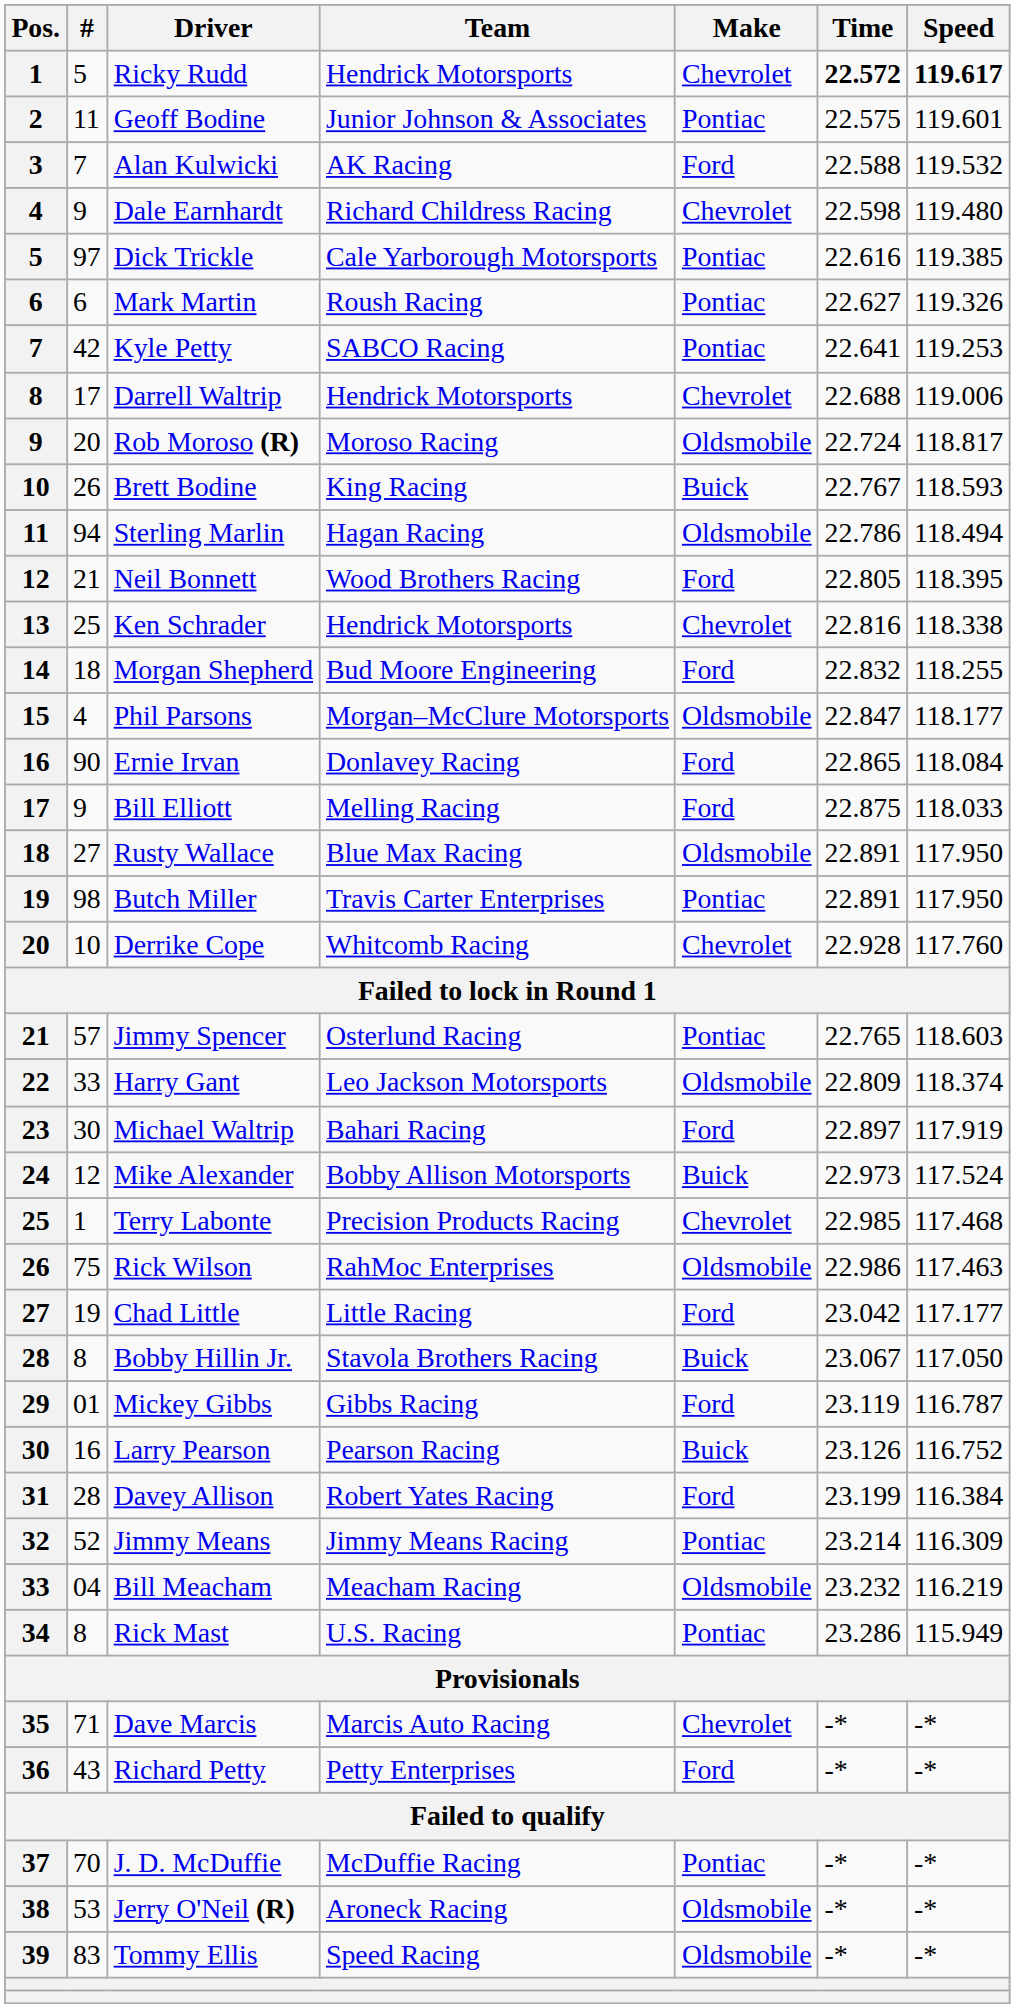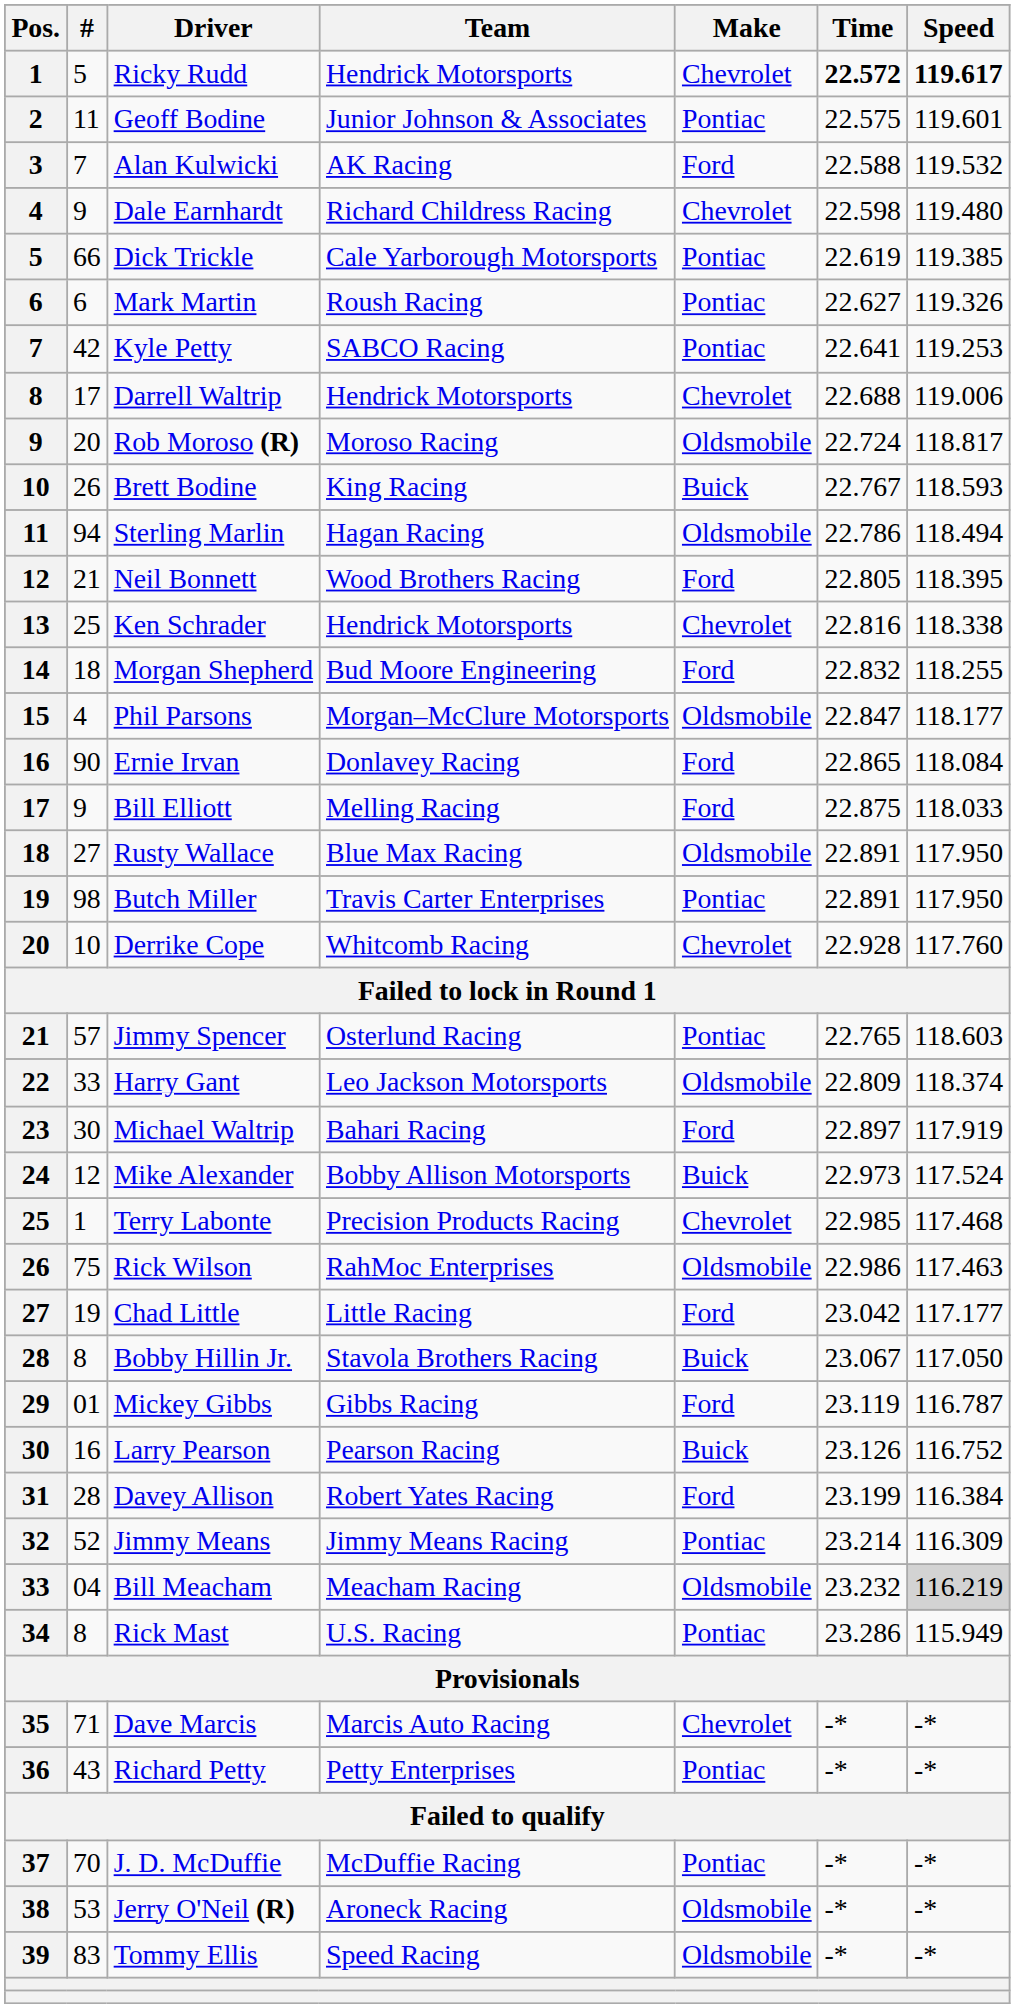 <table class="wikitable" style="font-size:95%">
 <tr>
 <th>Pos.</th>
 <th>#</th>
 <th>Driver</th>
 <th>Team</th>
 <th>Make</th>
 <th>Time</th>
 <th>Speed</th>
 </tr>
 <tr>
 <th>1</th>
 <td>5</td>
 <td><a href='#'>Ricky Rudd</a></td>
 <td><a href='#'>Hendrick Motorsports</a></td>
 <td><a href='#'>Chevrolet</a></td>
 <td><strong>22.572</strong></td>
 <td><strong>119.617</strong></td>
 </tr>
 <tr>
 <th>2</th>
 <td>11</td>
 <td><a href='#'>Geoff Bodine</a></td>
 <td><a href='#'>Junior Johnson & Associates</a></td>
 <td><a href='#'>Pontiac</a></td>
 <td>22.575</td>
 <td>119.601</td>
 </tr>
 <tr>
 <th>3</th>
 <td>7</td>
 <td><a href='#'>Alan Kulwicki</a></td>
 <td><a href='#'>AK Racing</a></td>
 <td><a href='#'>Ford</a></td>
 <td>22.588</td>
 <td>119.532</td>
 </tr>
 <tr>
 <th>4</th>
 <td>9</td>
 <td><a href='#'>Dale Earnhardt</a></td>
 <td><a href='#'>Richard Childress Racing</a></td>
 <td><a href='#'>Chevrolet</a></td>
 <td>22.598</td>
 <td>119.480</td>
 </tr>
 <tr>
 <th>5</th>
-<td>97</td>
+<td>66</td>
 <td><a href='#'>Dick Trickle</a></td>
 <td><a href='#'>Cale Yarborough Motorsports</a></td>
 <td><a href='#'>Pontiac</a></td>
-<td>22.616</td>
+<td>22.619</td>
 <td>119.385</td>
 </tr>
 <tr>
 <th>6</th>
 <td>6</td>
 <td><a href='#'>Mark Martin</a></td>
 <td><a href='#'>Roush Racing</a></td>
 <td><a href='#'>Pontiac</a></td>
 <td>22.627</td>
 <td>119.326</td>
 </tr>
 <tr>
 <th>7</th>
 <td>42</td>
 <td><a href='#'>Kyle Petty</a></td>
 <td><a href='#'>SABCO Racing</a></td>
 <td><a href='#'>Pontiac</a></td>
 <td>22.641</td>
 <td>119.253</td>
 </tr>
 <tr>
 <th>8</th>
 <td>17</td>
 <td><a href='#'>Darrell Waltrip</a></td>
 <td><a href='#'>Hendrick Motorsports</a></td>
 <td><a href='#'>Chevrolet</a></td>
 <td>22.688</td>
 <td>119.006</td>
 </tr>
 <tr>
 <th>9</th>
 <td>20</td>
 <td><a href='#'>Rob Moroso</a> <strong>(R)</strong></td>
 <td><a href='#'>Moroso Racing</a></td>
 <td><a href='#'>Oldsmobile</a></td>
 <td>22.724</td>
 <td>118.817</td>
 </tr>
 <tr>
 <th>10</th>
 <td>26</td>
 <td><a href='#'>Brett Bodine</a></td>
 <td><a href='#'>King Racing</a></td>
 <td><a href='#'>Buick</a></td>
 <td>22.767</td>
 <td>118.593</td>
 </tr>
 <tr>
 <th>11</th>
 <td>94</td>
 <td><a href='#'>Sterling Marlin</a></td>
 <td><a href='#'>Hagan Racing</a></td>
 <td><a href='#'>Oldsmobile</a></td>
 <td>22.786</td>
 <td>118.494</td>
 </tr>
 <tr>
 <th>12</th>
 <td>21</td>
 <td><a href='#'>Neil Bonnett</a></td>
 <td><a href='#'>Wood Brothers Racing</a></td>
 <td><a href='#'>Ford</a></td>
 <td>22.805</td>
 <td>118.395</td>
 </tr>
 <tr>
 <th>13</th>
 <td>25</td>
 <td><a href='#'>Ken Schrader</a></td>
 <td><a href='#'>Hendrick Motorsports</a></td>
 <td><a href='#'>Chevrolet</a></td>
 <td>22.816</td>
 <td>118.338</td>
 </tr>
 <tr>
 <th>14</th>
 <td>18</td>
 <td><a href='#'>Morgan Shepherd</a></td>
 <td><a href='#'>Bud Moore Engineering</a></td>
 <td><a href='#'>Ford</a></td>
 <td>22.832</td>
 <td>118.255</td>
 </tr>
 <tr>
 <th>15</th>
 <td>4</td>
 <td><a href='#'>Phil Parsons</a></td>
 <td><a href='#'>Morgan–McClure Motorsports</a></td>
 <td><a href='#'>Oldsmobile</a></td>
 <td>22.847</td>
 <td>118.177</td>
 </tr>
 <tr>
 <th>16</th>
 <td>90</td>
 <td><a href='#'>Ernie Irvan</a></td>
 <td><a href='#'>Donlavey Racing</a></td>
 <td><a href='#'>Ford</a></td>
 <td>22.865</td>
 <td>118.084</td>
 </tr>
 <tr>
 <th>17</th>
 <td>9</td>
 <td><a href='#'>Bill Elliott</a></td>
 <td><a href='#'>Melling Racing</a></td>
 <td><a href='#'>Ford</a></td>
 <td>22.875</td>
 <td>118.033</td>
 </tr>
 <tr>
 <th>18</th>
 <td>27</td>
 <td><a href='#'>Rusty Wallace</a></td>
 <td><a href='#'>Blue Max Racing</a></td>
 <td><a href='#'>Oldsmobile</a></td>
 <td>22.891</td>
 <td>117.950</td>
 </tr>
 <tr>
 <th>19</th>
 <td>98</td>
 <td><a href='#'>Butch Miller</a></td>
 <td><a href='#'>Travis Carter Enterprises</a></td>
 <td><a href='#'>Pontiac</a></td>
 <td>22.891</td>
 <td>117.950</td>
 </tr>
 <tr>
 <th>20</th>
 <td>10</td>
 <td><a href='#'>Derrike Cope</a></td>
 <td><a href='#'>Whitcomb Racing</a></td>
 <td><a href='#'>Chevrolet</a></td>
 <td>22.928</td>
 <td>117.760</td>
 </tr>
 <tr>
 <th colspan="7">Failed to lock in Round 1</th>
 </tr>
 <tr>
 <th>21</th>
 <td>57</td>
 <td><a href='#'>Jimmy Spencer</a></td>
 <td><a href='#'>Osterlund Racing</a></td>
 <td><a href='#'>Pontiac</a></td>
 <td>22.765</td>
 <td>118.603</td>
 </tr>
 <tr>
 <th>22</th>
 <td>33</td>
 <td><a href='#'>Harry Gant</a></td>
 <td><a href='#'>Leo Jackson Motorsports</a></td>
 <td><a href='#'>Oldsmobile</a></td>
 <td>22.809</td>
 <td>118.374</td>
 </tr>
 <tr>
 <th>23</th>
 <td>30</td>
 <td><a href='#'>Michael Waltrip</a></td>
 <td><a href='#'>Bahari Racing</a></td>
 <td><a href='#'>Ford</a></td>
 <td>22.897</td>
 <td>117.919</td>
 </tr>
 <tr>
 <th>24</th>
 <td>12</td>
 <td><a href='#'>Mike Alexander</a></td>
 <td><a href='#'>Bobby Allison Motorsports</a></td>
 <td><a href='#'>Buick</a></td>
 <td>22.973</td>
 <td>117.524</td>
 </tr>
 <tr>
 <th>25</th>
 <td>1</td>
 <td><a href='#'>Terry Labonte</a></td>
 <td><a href='#'>Precision Products Racing</a></td>
 <td><a href='#'>Chevrolet</a></td>
 <td>22.985</td>
 <td>117.468</td>
 </tr>
 <tr>
 <th>26</th>
 <td>75</td>
 <td><a href='#'>Rick Wilson</a></td>
 <td><a href='#'>RahMoc Enterprises</a></td>
 <td><a href='#'>Oldsmobile</a></td>
 <td>22.986</td>
 <td>117.463</td>
 </tr>
 <tr>
 <th>27</th>
 <td>19</td>
 <td><a href='#'>Chad Little</a></td>
 <td><a href='#'>Little Racing</a></td>
 <td><a href='#'>Ford</a></td>
 <td>23.042</td>
 <td>117.177</td>
 </tr>
 <tr>
 <th>28</th>
 <td>8</td>
 <td><a href='#'>Bobby Hillin Jr.</a></td>
 <td><a href='#'>Stavola Brothers Racing</a></td>
 <td><a href='#'>Buick</a></td>
 <td>23.067</td>
 <td>117.050</td>
 </tr>
 <tr>
 <th>29</th>
 <td>01</td>
 <td><a href='#'>Mickey Gibbs</a></td>
 <td><a href='#'>Gibbs Racing</a></td>
 <td><a href='#'>Ford</a></td>
 <td>23.119</td>
 <td>116.787</td>
 </tr>
 <tr>
 <th>30</th>
 <td>16</td>
 <td><a href='#'>Larry Pearson</a></td>
 <td><a href='#'>Pearson Racing</a></td>
 <td><a href='#'>Buick</a></td>
 <td>23.126</td>
 <td>116.752</td>
 </tr>
 <tr>
 <th>31</th>
 <td>28</td>
 <td><a href='#'>Davey Allison</a></td>
 <td><a href='#'>Robert Yates Racing</a></td>
 <td><a href='#'>Ford</a></td>
 <td>23.199</td>
 <td>116.384</td>
 </tr>
 <tr>
 <th>32</th>
 <td>52</td>
 <td><a href='#'>Jimmy Means</a></td>
 <td><a href='#'>Jimmy Means Racing</a></td>
 <td><a href='#'>Pontiac</a></td>
 <td>23.214</td>
 <td>116.309</td>
 </tr>
 <tr>
 <th>33</th>
 <td>04</td>
 <td><a href='#'>Bill Meacham</a></td>
 <td><a href='#'>Meacham Racing</a></td>
 <td><a href='#'>Oldsmobile</a></td>
 <td>23.232</td>
-<td>116.219</td>
+<td style="background: lightgrey;">116.219</td>
 </tr>
 <tr>
 <th>34</th>
 <td>8</td>
 <td><a href='#'>Rick Mast</a></td>
 <td><a href='#'>U.S. Racing</a></td>
 <td><a href='#'>Pontiac</a></td>
 <td>23.286</td>
 <td>115.949</td>
 </tr>
 <tr>
 <th colspan="7">Provisionals</th>
 </tr>
 <tr>
 <th>35</th>
 <td>71</td>
 <td><a href='#'>Dave Marcis</a></td>
 <td><a href='#'>Marcis Auto Racing</a></td>
 <td><a href='#'>Chevrolet</a></td>
 <td>-*</td>
 <td>-*</td>
 </tr>
 <tr>
 <th>36</th>
 <td>43</td>
 <td><a href='#'>Richard Petty</a></td>
 <td><a href='#'>Petty Enterprises</a></td>
-<td><a href='#'>Ford</a></td>
+<td><a href='#'>Pontiac</a></td>
 <td>-*</td>
 <td>-*</td>
 </tr>
 <tr>
 <th colspan="7">Failed to qualify</th>
 </tr>
 <tr>
 <th>37</th>
 <td>70</td>
 <td><a href='#'>J. D. McDuffie</a></td>
 <td><a href='#'>McDuffie Racing</a></td>
 <td><a href='#'>Pontiac</a></td>
 <td>-*</td>
 <td>-*</td>
 </tr>
 <tr>
 <th>38</th>
 <td>53</td>
 <td><a href='#'>Jerry O'Neil</a> <strong>(R)</strong></td>
 <td><a href='#'>Aroneck Racing</a></td>
 <td><a href='#'>Oldsmobile</a></td>
 <td>-*</td>
 <td>-*</td>
 </tr>
 <tr>
 <th>39</th>
 <td>83</td>
 <td><a href='#'>Tommy Ellis</a></td>
 <td><a href='#'>Speed Racing</a></td>
 <td><a href='#'>Oldsmobile</a></td>
 <td>-*</td>
 <td>-*</td>
 </tr>
 <tr>
 <th colspan="7"></th>
 </tr>
 <tr>
 <th colspan="7"></th>
 </tr>
 </table>
